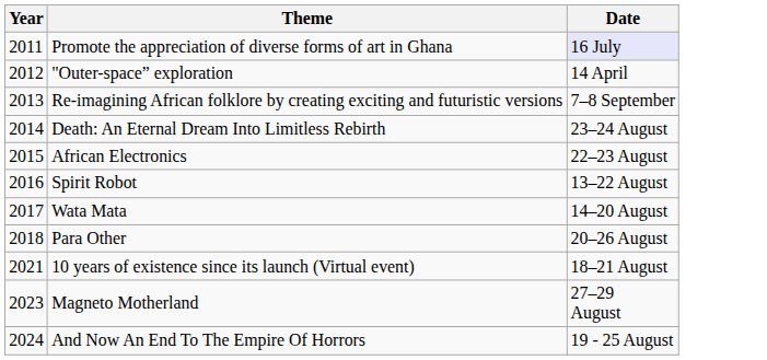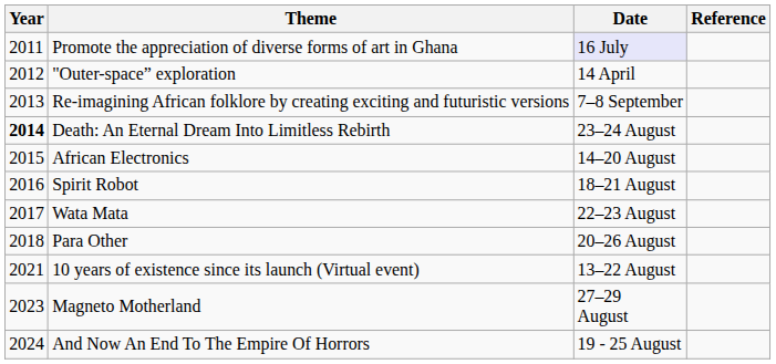 <table class="wikitable">
 <tr>
 <th>Year</th>
 <th>Theme</th>
 <th>Date</th>
+<th>Reference</th>
 </tr>
 <tr>
 <td>2011</td>
 <td>Promote the appreciation of diverse forms of art in Ghana</td>
 <td style="background: lavender;">16 July</td>
+<td></td>
 </tr>
 <tr>
 <td>2012</td>
 <td>"Outer-space” exploration</td>
 <td>14 April</td>
+<td></td>
 </tr>
 <tr>
 <td>2013</td>
 <td>Re-imagining African folklore by creating exciting and futuristic versions</td>
 <td>7–8 September</td>
+<td></td>
 </tr>
 <tr>
-<td>2014</td>
+<td><strong>2014</strong></td>
 <td>Death: An Eternal Dream Into Limitless Rebirth</td>
 <td>23–24 August</td>
+<td></td>
 </tr>
 <tr>
 <td>2015</td>
 <td>African Electronics</td>
-<td>22–23 August</td>
+<td>14–20 August</td>
+<td></td>
 </tr>
 <tr>
 <td>2016</td>
 <td>Spirit Robot</td>
-<td>13–22 August</td>
+<td>18–21 August</td>
+<td></td>
 </tr>
 <tr>
 <td>2017</td>
 <td>Wata Mata</td>
-<td>14–20 August</td>
+<td>22–23 August</td>
+<td></td>
 </tr>
 <tr>
 <td>2018</td>
 <td>Para Other</td>
 <td>20–26 August</td>
+<td></td>
 </tr>
 <tr>
 <td>2021</td>
 <td>10 years of existence since its launch (Virtual event)</td>
-<td>18–21 August</td>
+<td>13–22 August</td>
+<td></td>
 </tr>
 <tr>
 <td>2023</td>
 <td>Magneto Motherland</td>
 <td>27–29<br>August</td>
+<td></td>
 </tr>
 <tr>
 <td>2024</td>
 <td>And Now An End To The Empire Of Horrors</td>
 <td>19 - 25 August</td>
+<td></td>
 </tr>
 </table>
